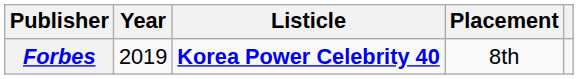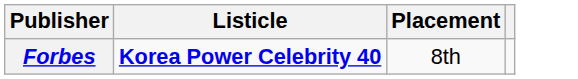 <table class="wikitable plainrowheaders sortable">
 <tr>
 <th scope="col">Publisher</th>
-<th scope="col">Year</th>
 <th scope="col">Listicle</th>
 <th scope="col">Placement</th>
 <th scope="col" class="unsortable"></th>
 </tr>
 <tr>
 <th scope="row"><em><a href='#'>Forbes</a></em></th>
-<td>2019</td>
 <td><strong><a href='#'>Korea Power Celebrity 40</a></strong></td>
 <td style="text-align:center">8th</td>
 <td style="text-align:center"></td>
 </tr>
 </table>
